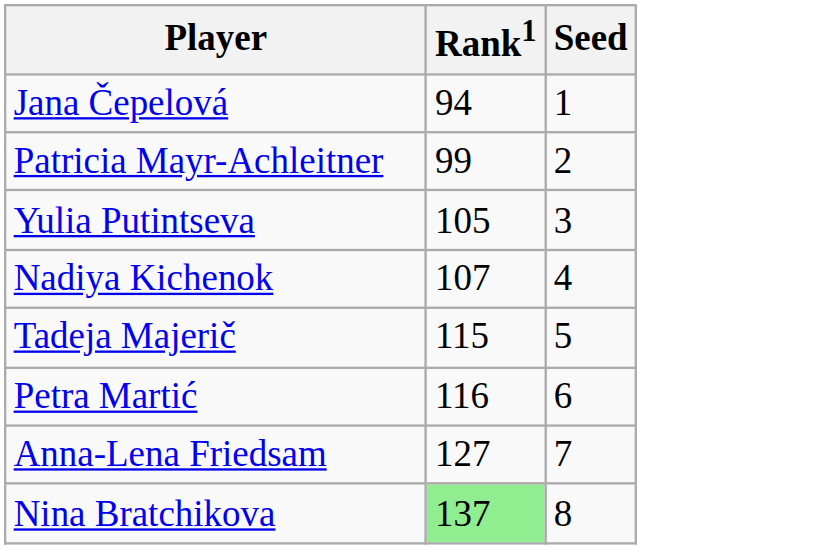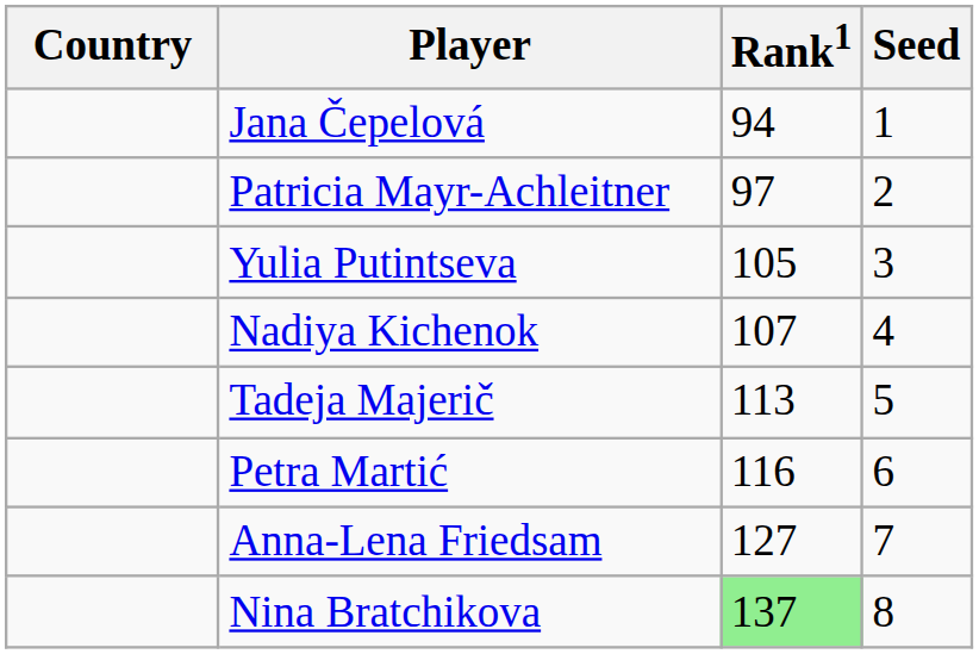 <table class="sortable wikitable">
 <tr>
+<th width="70">Country</th>
 <th width="175">Player</th>
 <th>Rank<sup>1</sup></th>
 <th>Seed</th>
 </tr>
 <tr>
+<td></td>
 <td><a href='#'>Jana Čepelová</a></td>
 <td>94</td>
 <td>1</td>
 </tr>
 <tr>
+<td></td>
 <td><a href='#'>Patricia Mayr-Achleitner</a></td>
-<td>99</td>
+<td>97</td>
 <td>2</td>
 </tr>
 <tr>
+<td></td>
 <td><a href='#'>Yulia Putintseva</a></td>
 <td>105</td>
 <td>3</td>
 </tr>
 <tr>
+<td></td>
 <td><a href='#'>Nadiya Kichenok</a></td>
 <td>107</td>
 <td>4</td>
 </tr>
 <tr>
+<td></td>
 <td><a href='#'>Tadeja Majerič</a></td>
-<td>115</td>
+<td>113</td>
 <td>5</td>
 </tr>
 <tr>
+<td></td>
 <td><a href='#'>Petra Martić</a></td>
 <td>116</td>
 <td>6</td>
 </tr>
 <tr>
+<td></td>
 <td><a href='#'>Anna-Lena Friedsam</a></td>
 <td>127</td>
 <td>7</td>
 </tr>
 <tr>
+<td></td>
 <td><a href='#'>Nina Bratchikova</a></td>
 <td style="background: lightgreen;">137</td>
 <td>8</td>
 </tr>
 </table>
